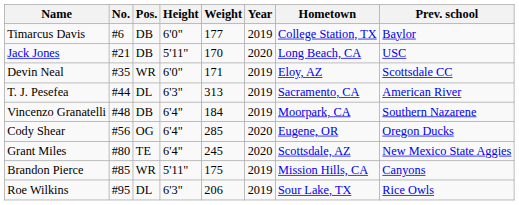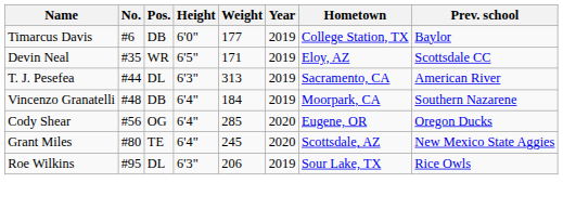 <table class="wikitable sortable">
 <tr>
 <th>Name</th>
 <th>No.</th>
 <th>Pos.</th>
 <th>Height</th>
 <th>Weight</th>
 <th>Year</th>
 <th>Hometown</th>
 <th class="unsortable">Prev. school</th>
 </tr>
 <tr>
 <td>Timarcus Davis</td>
 <td>#6</td>
 <td>DB</td>
 <td>6'0"</td>
 <td>177</td>
 <td>2019</td>
 <td><a href='#'>College Station, TX</a></td>
 <td><a href='#'>Baylor</a></td>
 </tr>
 <tr>
-<td><a href='#'>Jack Jones</a></td>
-<td>#21</td>
-<td>DB</td>
-<td>5'11"</td>
-<td>170</td>
-<td>2020</td>
-<td><a href='#'>Long Beach, CA</a></td>
-<td><a href='#'>USC</a></td>
-</tr>
-<tr>
 <td>Devin Neal</td>
 <td>#35</td>
 <td>WR</td>
-<td>6'0"</td>
+<td>6'5"</td>
 <td>171</td>
 <td>2019</td>
 <td><a href='#'>Eloy, AZ</a></td>
 <td><a href='#'>Scottsdale CC</a></td>
 </tr>
 <tr>
 <td>T. J. Pesefea</td>
 <td>#44</td>
 <td>DL</td>
 <td>6'3"</td>
 <td>313</td>
 <td>2019</td>
 <td><a href='#'>Sacramento, CA</a></td>
 <td><a href='#'>American River</a></td>
 </tr>
 <tr>
 <td>Vincenzo Granatelli</td>
 <td>#48</td>
 <td>DB</td>
 <td>6'4"</td>
 <td>184</td>
 <td>2019</td>
 <td><a href='#'>Moorpark, CA</a></td>
 <td><a href='#'>Southern Nazarene</a></td>
 </tr>
 <tr>
 <td>Cody Shear</td>
 <td>#56</td>
 <td>OG</td>
 <td>6'4"</td>
 <td>285</td>
 <td>2020</td>
 <td><a href='#'>Eugene, OR</a></td>
 <td><a href='#'>Oregon Ducks</a></td>
 </tr>
 <tr>
 <td>Grant Miles</td>
 <td>#80</td>
 <td>TE</td>
 <td>6'4"</td>
 <td>245</td>
 <td>2020</td>
 <td><a href='#'>Scottsdale, AZ</a></td>
 <td><a href='#'>New Mexico State Aggies</a></td>
 </tr>
 <tr>
-<td>Brandon Pierce</td>
-<td>#85</td>
-<td>WR</td>
-<td>5'11"</td>
-<td>175</td>
-<td>2019</td>
-<td><a href='#'>Mission Hills, CA</a></td>
-<td><a href='#'>Canyons</a></td>
-</tr>
-<tr>
 <td>Roe Wilkins</td>
 <td>#95</td>
 <td>DL</td>
 <td>6'3"</td>
 <td>206</td>
 <td>2019</td>
 <td><a href='#'>Sour Lake, TX</a></td>
 <td><a href='#'>Rice Owls</a></td>
 </tr>
 </table>
